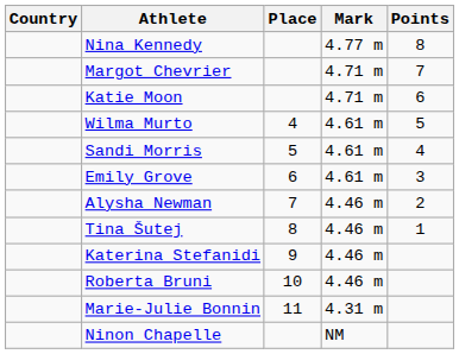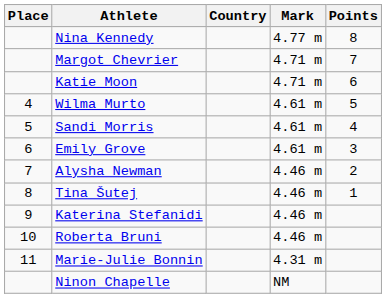 <table class="wikitable">
 <tr>
+<th>Place</th>
+<th>Athlete</th>
 <th>Country</th>
-<th>Athlete</th>
-<th>Place</th>
 <th>Mark</th>
 <th>Points</th>
 </tr>
 <tr>
+<td align=center></td>
+<td><a href='#'>Nina Kennedy</a></td>
 <td></td>
-<td><a href='#'>Nina Kennedy</a></td>
-<td align=center></td>
 <td>4.77 m</td>
 <td align=center>8</td>
 </tr>
 <tr>
+<td align=center></td>
+<td><a href='#'>Margot Chevrier</a></td>
 <td></td>
-<td><a href='#'>Margot Chevrier</a></td>
-<td align=center></td>
 <td>4.71 m</td>
 <td align=center>7</td>
 </tr>
 <tr>
+<td align=center></td>
+<td><a href='#'>Katie Moon</a></td>
 <td></td>
-<td><a href='#'>Katie Moon</a></td>
-<td align=center></td>
 <td>4.71 m</td>
 <td align=center>6</td>
 </tr>
 <tr>
+<td align=center>4</td>
+<td><a href='#'>Wilma Murto</a></td>
 <td></td>
-<td><a href='#'>Wilma Murto</a></td>
-<td align=center>4</td>
 <td>4.61 m</td>
 <td align=center>5</td>
 </tr>
 <tr>
+<td align=center>5</td>
+<td><a href='#'>Sandi Morris</a></td>
 <td></td>
-<td><a href='#'>Sandi Morris</a></td>
-<td align=center>5</td>
 <td>4.61 m</td>
 <td align=center>4</td>
 </tr>
 <tr>
+<td align=center>6</td>
+<td><a href='#'>Emily Grove</a></td>
 <td></td>
-<td><a href='#'>Emily Grove</a></td>
-<td align=center>6</td>
 <td>4.61 m</td>
 <td align=center>3</td>
 </tr>
 <tr>
+<td align=center>7</td>
+<td><a href='#'>Alysha Newman</a></td>
 <td></td>
-<td><a href='#'>Alysha Newman</a></td>
-<td align=center>7</td>
 <td>4.46 m</td>
 <td align=center>2</td>
 </tr>
 <tr>
+<td align=center>8</td>
+<td><a href='#'>Tina Šutej</a></td>
 <td></td>
-<td><a href='#'>Tina Šutej</a></td>
-<td align=center>8</td>
 <td>4.46 m</td>
 <td align=center>1</td>
 </tr>
 <tr>
+<td align=center>9</td>
+<td><a href='#'>Katerina Stefanidi</a></td>
 <td></td>
-<td><a href='#'>Katerina Stefanidi</a></td>
-<td align=center>9</td>
 <td>4.46 m</td>
 <td align=center></td>
 </tr>
 <tr>
+<td align=center>10</td>
+<td><a href='#'>Roberta Bruni</a></td>
 <td></td>
-<td><a href='#'>Roberta Bruni</a></td>
-<td align=center>10</td>
 <td>4.46 m</td>
 <td align=center></td>
 </tr>
 <tr>
+<td align=center>11</td>
+<td><a href='#'>Marie-Julie Bonnin</a></td>
 <td></td>
-<td><a href='#'>Marie-Julie Bonnin</a></td>
-<td align=center>11</td>
 <td>4.31 m</td>
 <td align=center></td>
 </tr>
 <tr>
+<td align=center></td>
+<td><a href='#'>Ninon Chapelle</a></td>
 <td></td>
-<td><a href='#'>Ninon Chapelle</a></td>
-<td align=center></td>
 <td>NM</td>
 <td align=center></td>
 </tr>
 </table>
